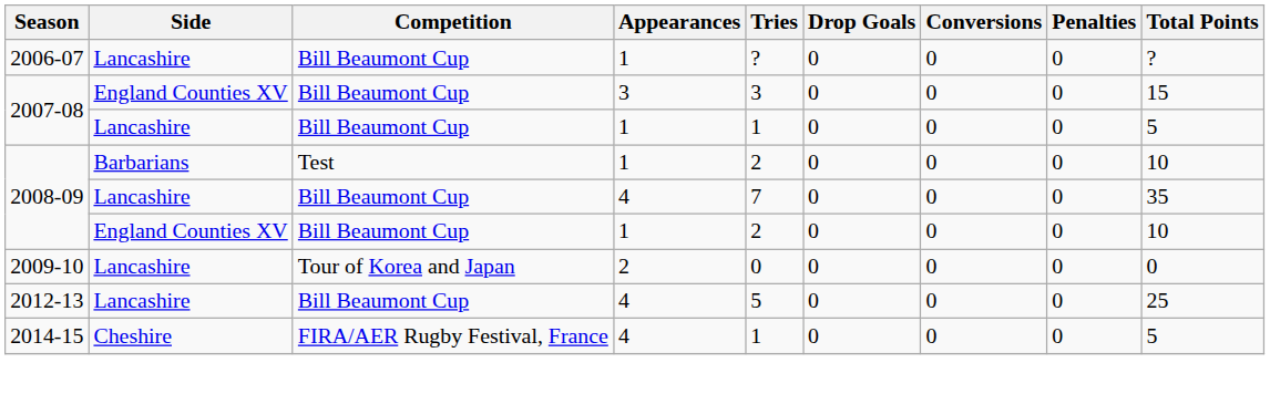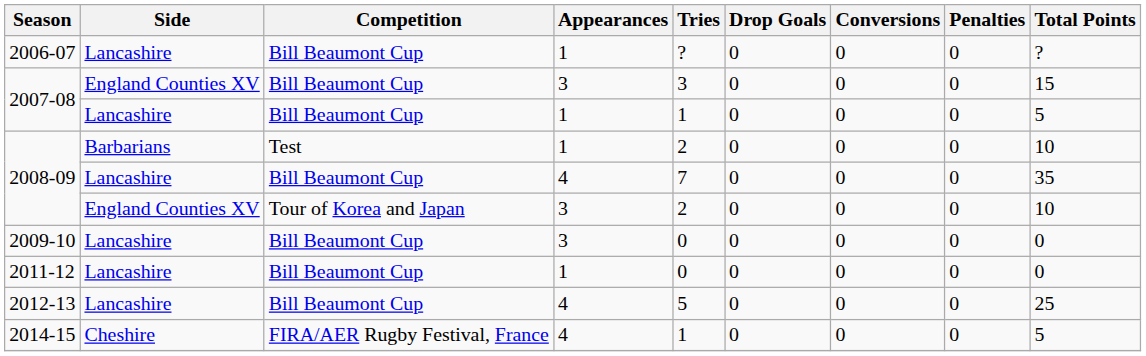 <table class="wikitable sortable">
 <tr>
 <th>Season</th>
 <th>Side</th>
 <th>Competition</th>
 <th>Appearances</th>
 <th>Tries</th>
 <th>Drop Goals</th>
 <th>Conversions</th>
 <th>Penalties</th>
 <th>Total Points</th>
 </tr>
 <tr>
 <td>2006-07</td>
 <td><a href='#'>Lancashire</a></td>
 <td><a href='#'>Bill Beaumont Cup</a></td>
 <td>1</td>
 <td>?</td>
 <td>0</td>
 <td>0</td>
 <td>0</td>
 <td>?</td>
 </tr>
 <tr>
 <td rowspan=2>2007-08</td>
 <td><a href='#'>England Counties XV</a></td>
 <td><a href='#'>Bill Beaumont Cup</a></td>
 <td>3</td>
 <td>3</td>
 <td>0</td>
 <td>0</td>
 <td>0</td>
 <td>15</td>
 </tr>
 <tr>
 <td><a href='#'>Lancashire</a></td>
 <td><a href='#'>Bill Beaumont Cup</a></td>
 <td>1</td>
 <td>1</td>
 <td>0</td>
 <td>0</td>
 <td>0</td>
 <td>5</td>
 </tr>
 <tr>
 <td rowspan=3>2008-09</td>
 <td><a href='#'>Barbarians</a></td>
 <td>Test</td>
 <td>1</td>
 <td>2</td>
 <td>0</td>
 <td>0</td>
 <td>0</td>
 <td>10</td>
 </tr>
 <tr>
 <td><a href='#'>Lancashire</a></td>
 <td><a href='#'>Bill Beaumont Cup</a></td>
 <td>4</td>
 <td>7</td>
 <td>0</td>
 <td>0</td>
 <td>0</td>
 <td>35</td>
 </tr>
 <tr>
 <td><a href='#'>England Counties XV</a></td>
-<td><a href='#'>Bill Beaumont Cup</a></td>
-<td>1</td>
+<td>Tour of <a href='#'>Korea</a> and <a href='#'>Japan</a></td>
+<td>3</td>
 <td>2</td>
 <td>0</td>
 <td>0</td>
 <td>0</td>
 <td>10</td>
 </tr>
 <tr>
 <td>2009-10</td>
 <td><a href='#'>Lancashire</a></td>
-<td>Tour of <a href='#'>Korea</a> and <a href='#'>Japan</a></td>
-<td>2</td>
+<td><a href='#'>Bill Beaumont Cup</a></td>
+<td>3</td>
+<td>0</td>
+<td>0</td>
+<td>0</td>
+<td>0</td>
+<td>0</td>
+</tr>
+<tr>
+<td>2011-12</td>
+<td><a href='#'>Lancashire</a></td>
+<td><a href='#'>Bill Beaumont Cup</a></td>
+<td>1</td>
 <td>0</td>
 <td>0</td>
 <td>0</td>
 <td>0</td>
 <td>0</td>
 </tr>
 <tr>
 <td>2012-13</td>
 <td><a href='#'>Lancashire</a></td>
 <td><a href='#'>Bill Beaumont Cup</a></td>
 <td>4</td>
 <td>5</td>
 <td>0</td>
 <td>0</td>
 <td>0</td>
 <td>25</td>
 </tr>
 <tr>
 <td>2014-15</td>
 <td><a href='#'>Cheshire</a></td>
 <td><a href='#'>FIRA/AER</a> Rugby Festival, <a href='#'>France</a></td>
 <td>4</td>
 <td>1</td>
 <td>0</td>
 <td>0</td>
 <td>0</td>
 <td>5</td>
 </tr>
 <tr>
 </tr>
 </table>
